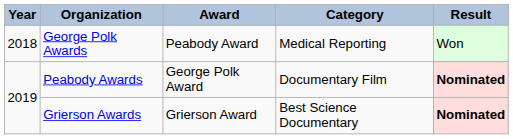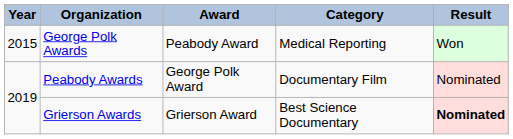 <table class="wikitable">
 <tr>
 <th style="background:#B0C4DE;">Year</th>
 <th style="background:#B0C4DE;">Organization</th>
 <th style="background:#B0C4DE;">Award</th>
 <th style="background:#B0C4DE;">Category</th>
 <th style="background:#B0C4DE;">Result</th>
 </tr>
 <tr>
-<td>2018</td>
+<td>2015</td>
 <td><a href='#'>George Polk Awards</a></td>
 <td>Peabody Award</td>
 <td>Medical Reporting</td>
 <td bgcolor="#ddffdd">Won</td>
 </tr>
 <tr>
 <td rowspan="2">2019</td>
 <td><a href='#'>Peabody Awards</a></td>
 <td>George Polk Award</td>
 <td>Documentary Film</td>
-<td bgcolor="#ffdddd"><strong>Nominated</strong></td>
+<td bgcolor="#ffdddd">Nominated</td>
 </tr>
 <tr>
 <td><a href='#'>Grierson Awards</a></td>
 <td>Grierson Award</td>
 <td>Best Science Documentary</td>
 <td bgcolor="#ffdddd"><strong>Nominated</strong></td>
 </tr>
 </table>
